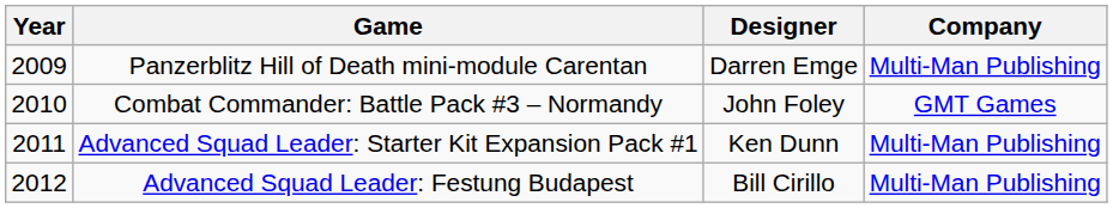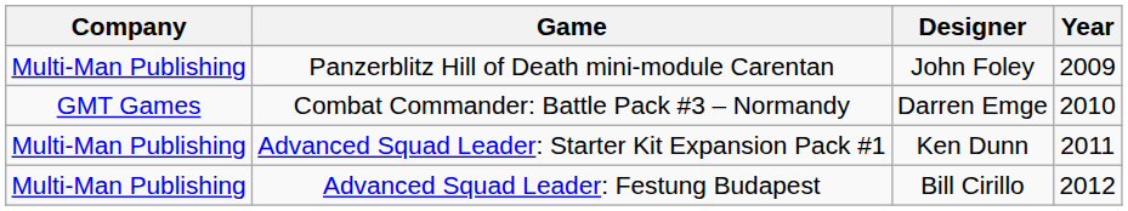 <table class="wikitable" style="font-size: 95%">
 <tr>
-<th>Year</th>
+<th>Company</th>
 <th>Game</th>
 <th>Designer</th>
-<th>Company</th>
+<th>Year</th>
 </tr>
 <tr align="center">
+<td><a href='#'>Multi-Man Publishing</a></td>
+<td>Panzerblitz Hill of Death mini-module Carentan</td>
+<td>John Foley</td>
 <td>2009</td>
-<td>Panzerblitz Hill of Death mini-module Carentan</td>
-<td>Darren Emge</td>
-<td><a href='#'>Multi-Man Publishing</a></td>
 </tr>
 <tr align="center">
+<td><a href='#'>GMT Games</a></td>
+<td>Combat Commander: Battle Pack #3 – Normandy</td>
+<td>Darren Emge</td>
 <td>2010</td>
-<td>Combat Commander: Battle Pack #3 – Normandy</td>
-<td>John Foley</td>
-<td><a href='#'>GMT Games</a></td>
 </tr>
 <tr align="center">
-<td>2011</td>
+<td><a href='#'>Multi-Man Publishing</a></td>
 <td><a href='#'>Advanced Squad Leader</a>: Starter Kit Expansion Pack #1</td>
 <td>Ken Dunn</td>
-<td><a href='#'>Multi-Man Publishing</a></td>
+<td>2011</td>
 </tr>
 <tr align="center">
-<td>2012</td>
+<td><a href='#'>Multi-Man Publishing</a></td>
 <td><a href='#'>Advanced Squad Leader</a>: Festung Budapest</td>
 <td>Bill Cirillo</td>
-<td><a href='#'>Multi-Man Publishing</a></td>
+<td>2012</td>
 </tr>
 </table>
